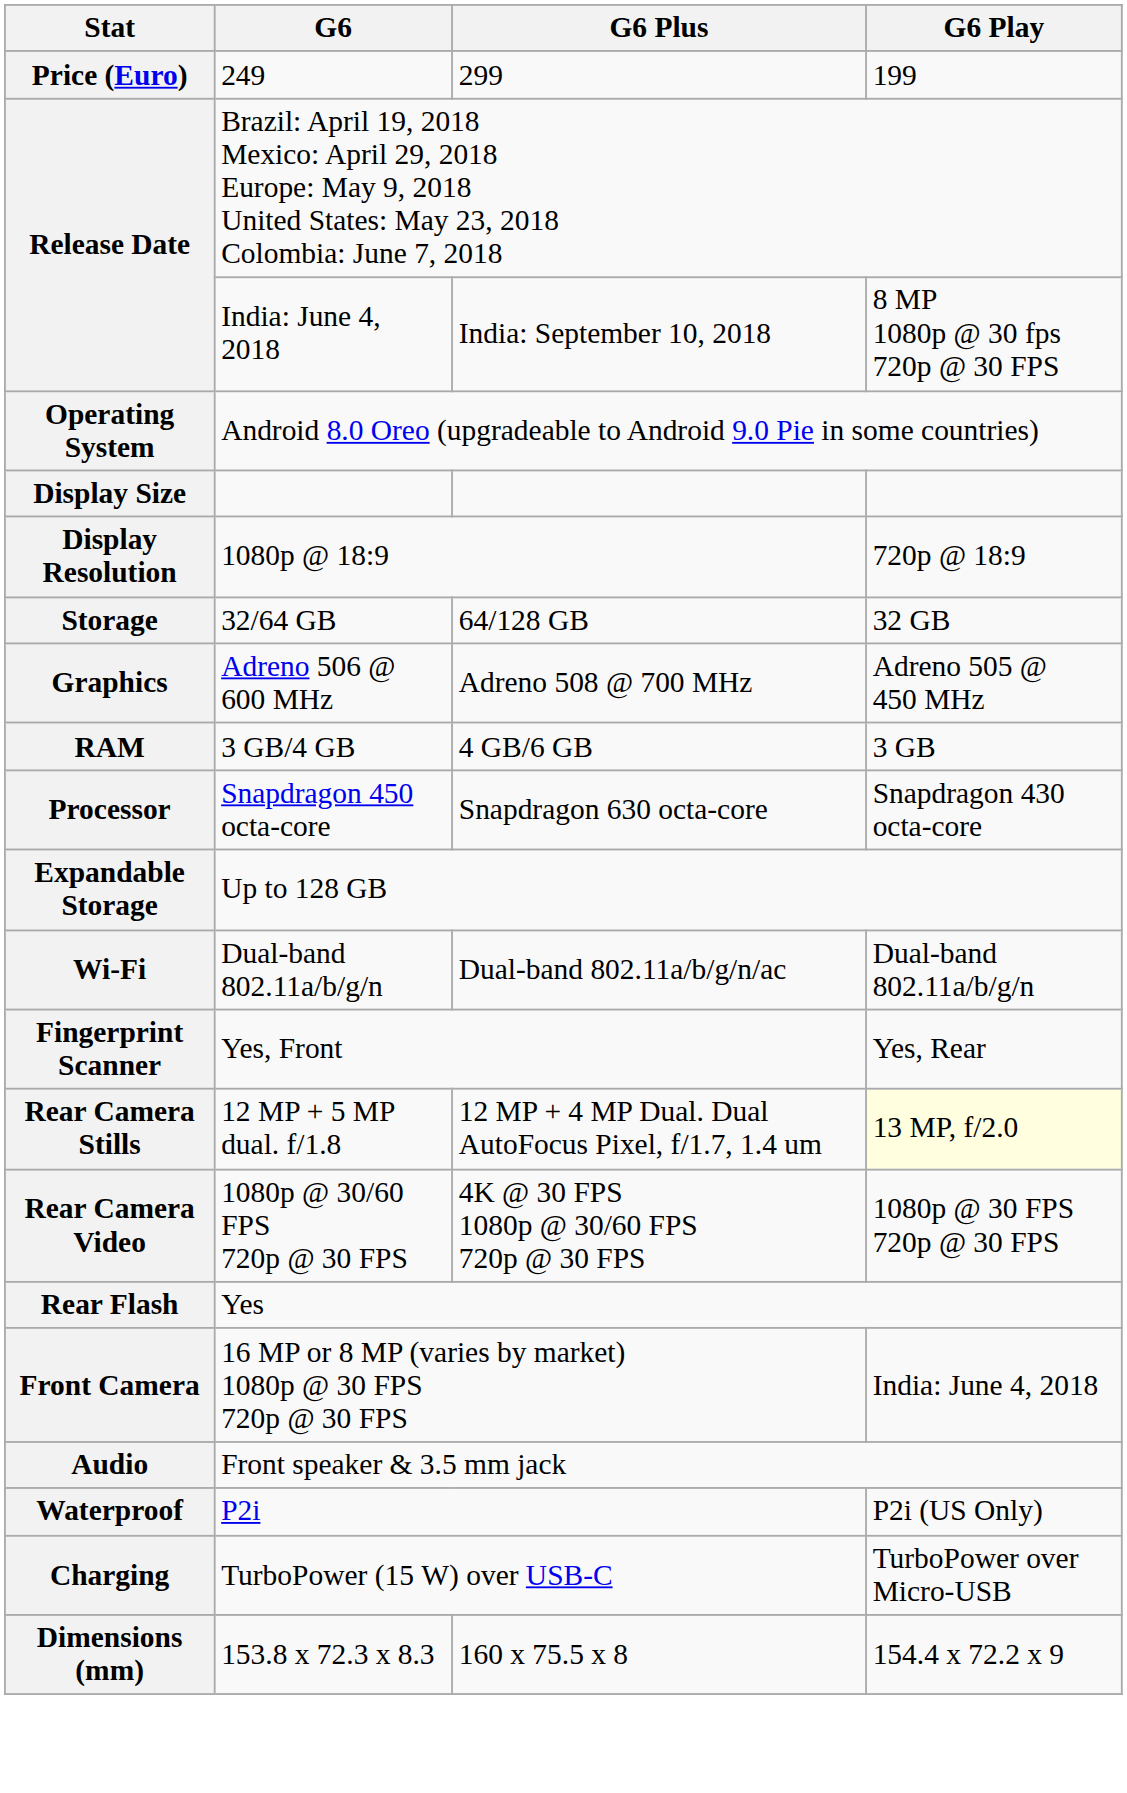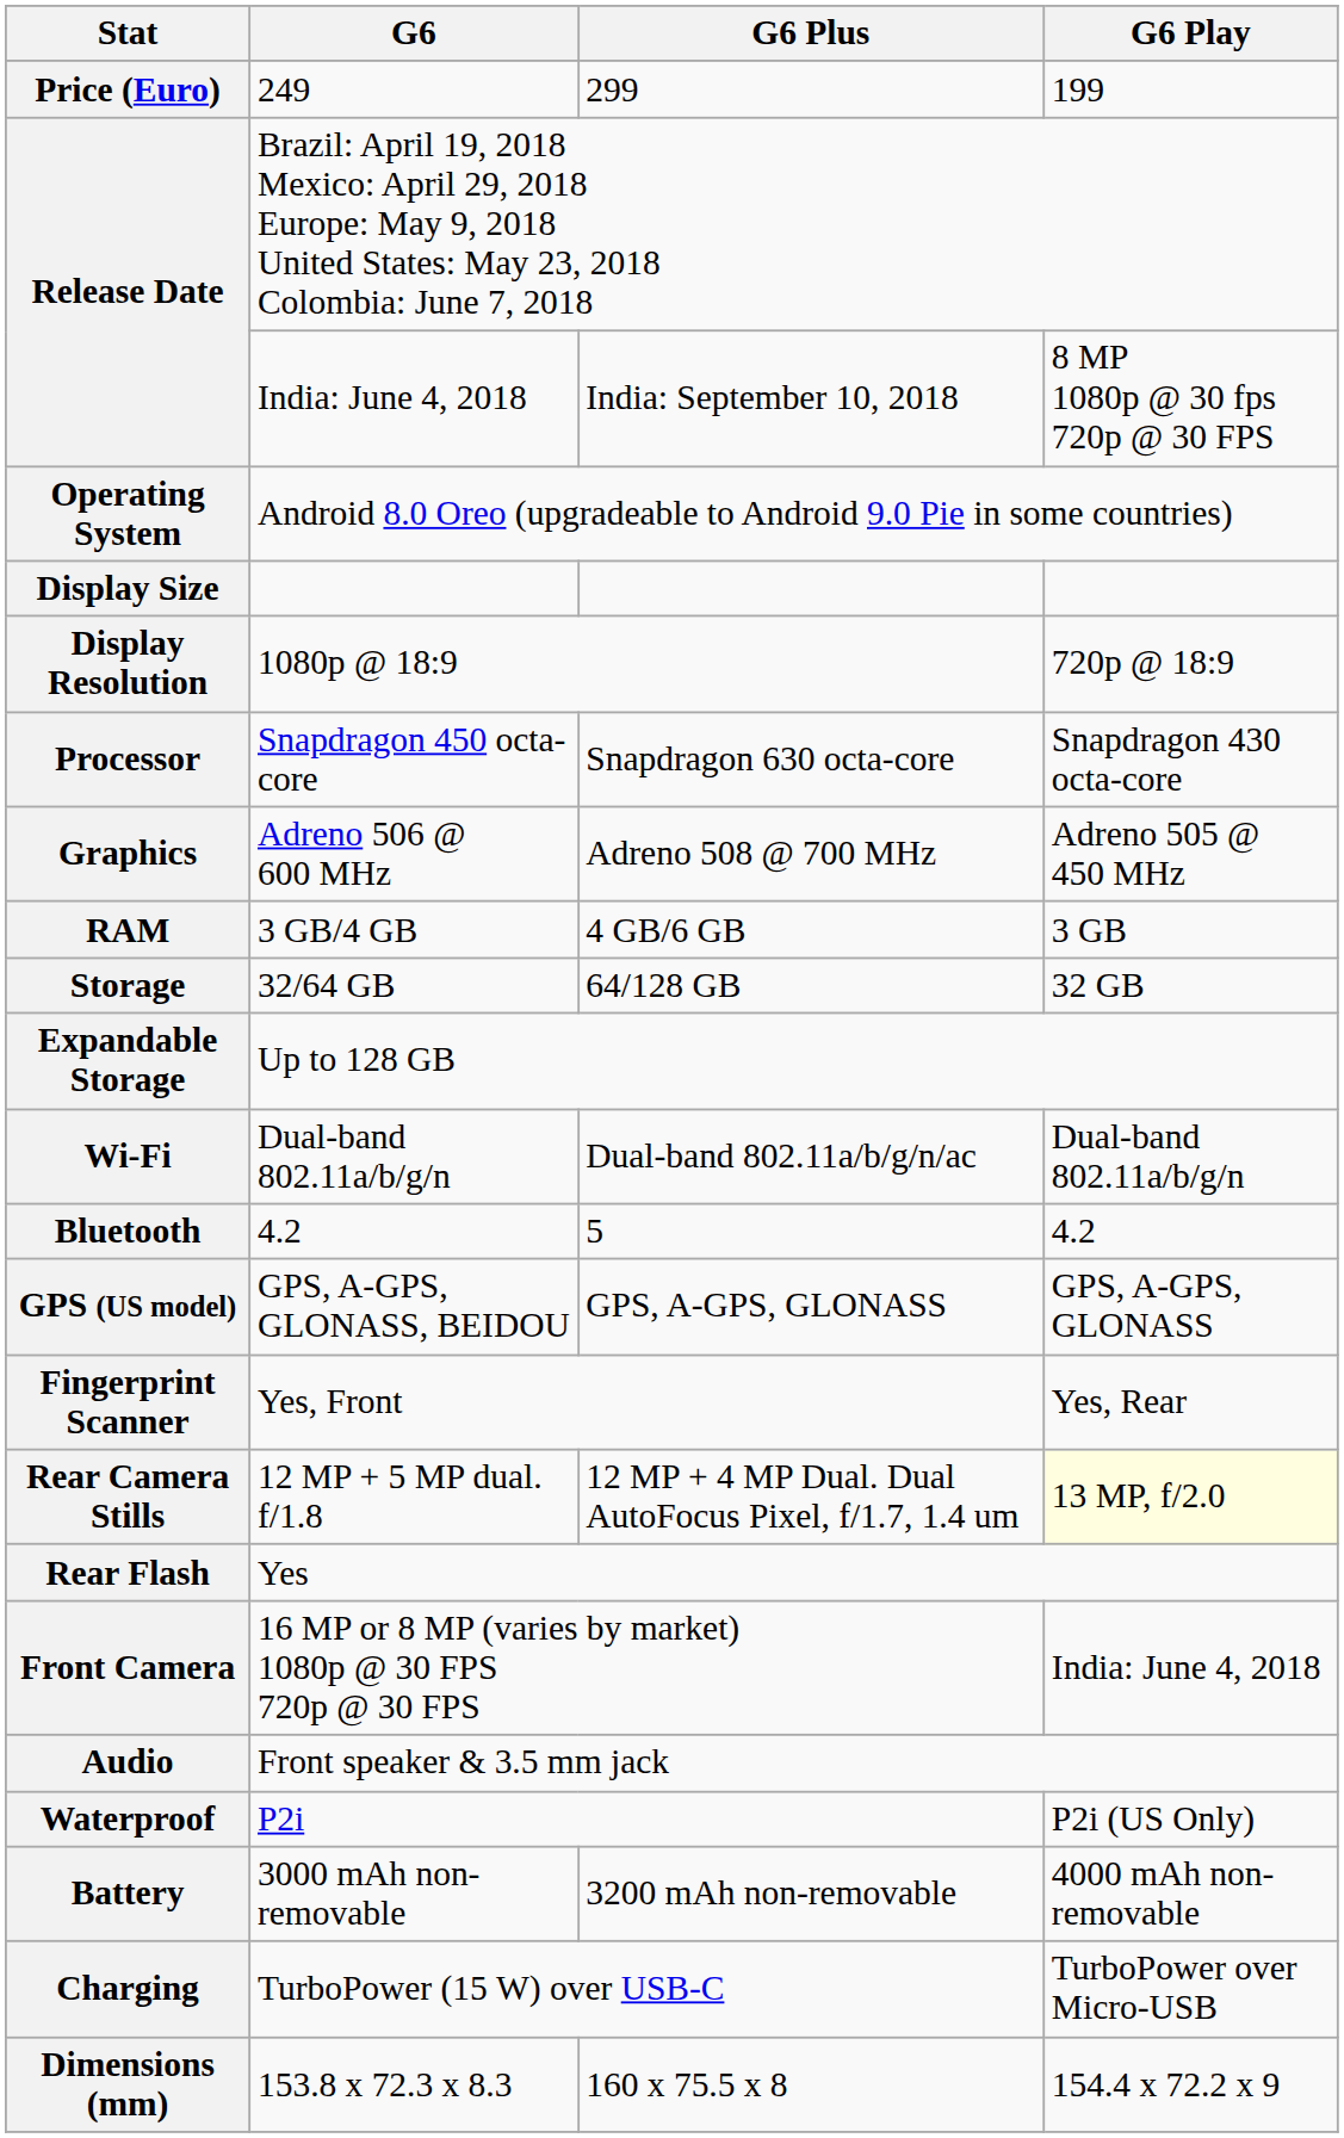 <table class="wikitable">
 <tr>
 <th>Stat</th>
 <th>G6</th>
 <th>G6 Plus</th>
 <th>G6 Play</th>
 </tr>
 <tr>
 <th>Price (<a href='#'>Euro</a>)</th>
 <td>249</td>
 <td>299</td>
 <td>199</td>
 </tr>
 <tr>
 <th rowspan="2">Release Date</th>
 <td colspan="3">Brazil: April 19, 2018<br>Mexico: April 29, 2018<br>Europe: May 9, 2018<br>United States: May 23, 2018<br>Colombia: June 7, 2018</td>
 </tr>
 <tr>
 <td>India: June 4, 2018</td>
 <td>India: September 10, 2018</td>
 <td>8 MP<br>1080p @ 30 fps<br>720p @ 30 FPS</td>
 </tr>
 <tr>
 <th>Operating System</th>
 <td colspan="3">Android <a href='#'>8.0 Oreo</a> (upgradeable to Android <a href='#'>9.0 Pie</a> in some countries)</td>
 </tr>
 <tr>
 <th>Display Size</th>
 <td></td>
 <td></td>
 <td></td>
 </tr>
 <tr>
 <th>Display Resolution</th>
 <td colspan="2">1080p @ 18:9</td>
 <td>720p @ 18:9</td>
 </tr>
 <tr>
-<th>Storage</th>
-<td>32/64 GB</td>
-<td>64/128 GB</td>
-<td>32 GB</td>
+<th>Processor</th>
+<td><a href='#'>Snapdragon 450</a> octa-core</td>
+<td>Snapdragon 630 octa-core</td>
+<td>Snapdragon 430 octa-core</td>
 </tr>
 <tr>
 <th>Graphics</th>
 <td><a href='#'>Adreno</a> 506 @ 600 MHz</td>
 <td>Adreno 508 @ 700 MHz</td>
 <td>Adreno 505 @ 450 MHz</td>
 </tr>
 <tr>
 <th>RAM</th>
 <td>3 GB/4 GB</td>
 <td>4 GB/6 GB</td>
 <td>3 GB</td>
 </tr>
 <tr>
-<th>Processor</th>
-<td><a href='#'>Snapdragon 450</a> octa-core</td>
-<td>Snapdragon 630 octa-core</td>
-<td>Snapdragon 430 octa-core</td>
+<th>Storage</th>
+<td>32/64 GB</td>
+<td>64/128 GB</td>
+<td>32 GB</td>
 </tr>
 <tr>
 <th>Expandable Storage</th>
 <td colspan="3">Up to 128 GB</td>
 </tr>
 <tr>
 <th>Wi-Fi</th>
 <td>Dual-band 802.11a/b/g/n</td>
 <td>Dual-band 802.11a/b/g/n/ac</td>
 <td>Dual-band 802.11a/b/g/n</td>
 </tr>
 <tr>
+<th>Bluetooth</th>
+<td>4.2</td>
+<td>5</td>
+<td>4.2</td>
+</tr>
+<tr>
+<th>GPS <small>(US model)</small></th>
+<td>GPS, A-GPS, GLONASS, BEIDOU</td>
+<td>GPS, A-GPS, GLONASS</td>
+<td>GPS, A-GPS, GLONASS</td>
+</tr>
+<tr>
 <th>Fingerprint Scanner</th>
 <td colspan="2">Yes, Front</td>
 <td>Yes, Rear</td>
 </tr>
 <tr>
 <th>Rear Camera Stills</th>
 <td>12 MP + 5 MP dual. f/1.8</td>
 <td>12 MP + 4 MP Dual. Dual AutoFocus Pixel, f/1.7, 1.4 um</td>
 <td style="background: lightyellow;">13 MP, f/2.0</td>
-</tr>
-<tr>
-<th>Rear Camera Video</th>
-<td>1080p @ 30/60 FPS<br>720p @ 30 FPS</td>
-<td>4K @ 30 FPS<br>1080p @ 30/60 FPS<br>720p @ 30 FPS</td>
-<td>1080p @ 30 FPS<br>720p @ 30 FPS</td>
 </tr>
 <tr>
 <th>Rear Flash</th>
 <td colspan="3">Yes</td>
 </tr>
 <tr>
 <th>Front Camera</th>
 <td colspan="2">16 MP or 8 MP (varies by market)<br>1080p @ 30 FPS<br>720p @ 30 FPS</td>
 <td>India: June 4, 2018</td>
 </tr>
 <tr>
 <th>Audio</th>
 <td colspan="3">Front speaker & 3.5 mm jack</td>
 </tr>
 <tr>
 <th>Waterproof</th>
 <td colspan="2"><a href='#'>P2i</a></td>
 <td>P2i (US Only)</td>
 </tr>
 <tr>
+<th>Battery</th>
+<td>3000 mAh non-removable</td>
+<td>3200 mAh non-removable</td>
+<td>4000 mAh non-removable</td>
+</tr>
+<tr>
 <th>Charging</th>
 <td colspan="2">TurboPower (15 W) over <a href='#'>USB-C</a></td>
 <td>TurboPower over Micro-USB</td>
 </tr>
 <tr>
 <th>Dimensions (mm)</th>
 <td>153.8 x 72.3 x 8.3</td>
 <td>160 x 75.5 x 8</td>
 <td>154.4 x 72.2 x 9</td>
 </tr>
 </table>
